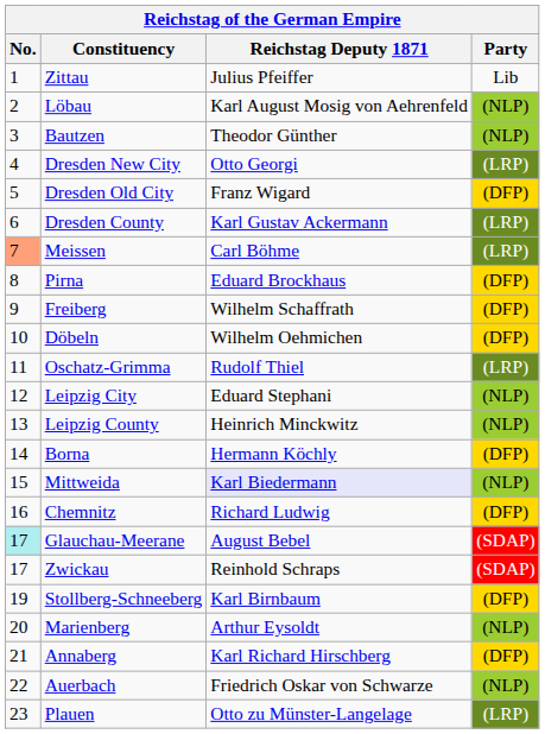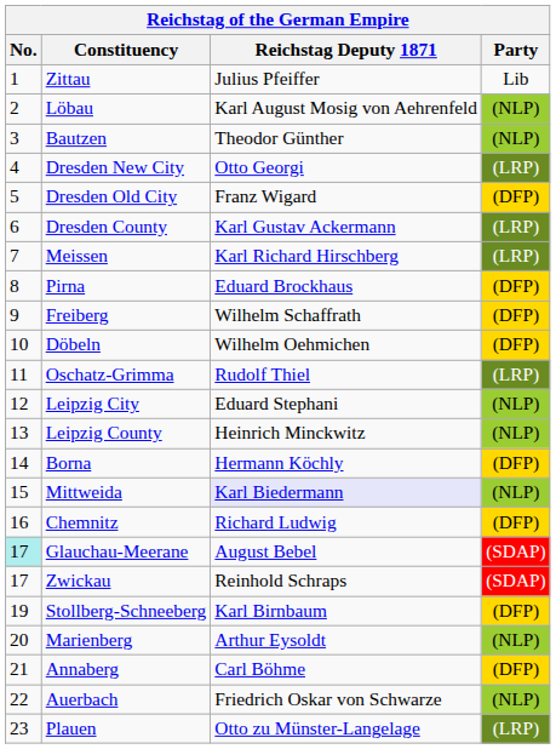 <table class="wikitable">
 <tr>
 <th colspan="4"><a href='#'>Reichstag of the German Empire</a></th>
 </tr>
 <tr>
 <th>No.</th>
 <th>Constituency</th>
 <th>Reichstag Deputy <a href='#'>1871</a></th>
 <th>Party</th>
 </tr>
 <tr>
 <td>1</td>
 <td><a href='#'>Zittau</a></td>
 <td>Julius Pfeiffer</td>
 <td align="center">Lib</td>
 </tr>
 <tr>
 <td>2</td>
 <td><a href='#'>Löbau</a></td>
 <td>Karl August Mosig von Aehrenfeld</td>
 <td style="background-color:#9ACD32; width:20px" align="center">(NLP)</td>
 </tr>
 <tr>
 <td>3</td>
 <td><a href='#'>Bautzen</a></td>
 <td>Theodor Günther</td>
 <td style="background-color:#9ACD32; width:20px" align="center">(NLP)</td>
 </tr>
 <tr>
 <td>4</td>
 <td><a href='#'>Dresden New City</a></td>
 <td><a href='#'>Otto Georgi</a></td>
 <td style="background-color:#698B22; width:20px; color:white" align="center">(LRP)</td>
 </tr>
 <tr>
 <td>5</td>
 <td><a href='#'>Dresden Old City</a></td>
 <td>Franz Wigard</td>
 <td style="background-color:#FFD800; width:20px" align="center">(DFP)</td>
 </tr>
 <tr>
 <td>6</td>
 <td><a href='#'>Dresden County</a></td>
 <td><a href='#'>Karl Gustav Ackermann</a></td>
 <td style="background-color:#698B22; width:20px; color:white" align="center">(LRP)</td>
 </tr>
 <tr>
-<td style="background: lightsalmon;">7</td>
+<td>7</td>
 <td><a href='#'>Meissen</a></td>
-<td><a href='#'>Carl Böhme</a></td>
+<td><a href='#'>Karl Richard Hirschberg</a></td>
 <td style="background-color:#698B22; width:20px; color:white" align="center">(LRP)</td>
 </tr>
 <tr>
 <td>8</td>
 <td><a href='#'>Pirna</a></td>
 <td><a href='#'>Eduard Brockhaus</a></td>
 <td style="background-color:#FFD800; width:20px" align="center">(DFP)</td>
 </tr>
 <tr>
 <td>9</td>
 <td><a href='#'>Freiberg</a></td>
 <td>Wilhelm Schaffrath</td>
 <td style="background-color:#FFD800; width:20px" align="center">(DFP)</td>
 </tr>
 <tr>
 <td>10</td>
 <td><a href='#'>Döbeln</a></td>
 <td>Wilhelm Oehmichen</td>
 <td style="background-color:#FFD800; width:20px" align="center">(DFP)</td>
 </tr>
 <tr>
 <td>11</td>
 <td><a href='#'>Oschatz-Grimma</a></td>
 <td><a href='#'>Rudolf Thiel</a></td>
 <td style="background-color:#698B22; width:20px; color:white" align="center">(LRP)</td>
 </tr>
 <tr>
 <td>12</td>
 <td><a href='#'>Leipzig City</a></td>
 <td>Eduard Stephani</td>
 <td style="background-color:#9ACD32; width:20px" align="center">(NLP)</td>
 </tr>
 <tr>
 <td>13</td>
 <td><a href='#'>Leipzig County</a></td>
 <td>Heinrich Minckwitz</td>
 <td style="background-color:#9ACD32; width:20px" align="center">(NLP)</td>
 </tr>
 <tr>
 <td>14</td>
 <td><a href='#'>Borna</a></td>
 <td><a href='#'>Hermann Köchly</a></td>
 <td style="background-color:#FFD800; width:20px" align="center">(DFP)</td>
 </tr>
 <tr>
 <td>15</td>
 <td><a href='#'>Mittweida</a></td>
 <td style="background: lavender;"><a href='#'>Karl Biedermann</a></td>
 <td style="background-color:#9ACD32; width:20px" align="center">(NLP)</td>
 </tr>
 <tr>
 <td>16</td>
 <td><a href='#'>Chemnitz</a></td>
 <td><a href='#'>Richard Ludwig</a></td>
 <td style="background-color:#FFD800; width:20px" align="center">(DFP)</td>
 </tr>
 <tr>
 <td style="background: paleturquoise;">17</td>
 <td><a href='#'>Glauchau-Meerane</a></td>
 <td><a href='#'>August Bebel</a></td>
 <td style="background-color:#FF0000; width:20px; color:white" align="center">(SDAP)</td>
 </tr>
 <tr>
 <td>17</td>
 <td><a href='#'>Zwickau</a></td>
 <td>Reinhold Schraps</td>
 <td style="background-color:#FF0000; width:20px; color:white" align="center">(SDAP)</td>
 </tr>
 <tr>
 <td>19</td>
 <td><a href='#'>Stollberg-Schneeberg</a></td>
 <td><a href='#'>Karl Birnbaum</a></td>
 <td style="background-color:#FFD800; width:20px" align="center">(DFP)</td>
 </tr>
 <tr>
 <td>20</td>
 <td><a href='#'>Marienberg</a></td>
 <td><a href='#'>Arthur Eysoldt</a></td>
 <td style="background-color:#9ACD32; width:20px" align="center">(NLP)</td>
 </tr>
 <tr>
 <td>21</td>
 <td><a href='#'>Annaberg</a></td>
-<td><a href='#'>Karl Richard Hirschberg</a></td>
+<td><a href='#'>Carl Böhme</a></td>
 <td style="background-color:#FFD800; width:20px" align="center">(DFP)</td>
 </tr>
 <tr>
 <td>22</td>
 <td><a href='#'>Auerbach</a></td>
 <td>Friedrich Oskar von Schwarze</td>
 <td style="background-color:#9ACD32; width:20px" align="center">(NLP)</td>
 </tr>
 <tr>
 <td>23</td>
 <td><a href='#'>Plauen</a></td>
 <td><a href='#'>Otto zu Münster-Langelage</a></td>
 <td style="background-color:#698B22; width:20px; color:white" align="center">(LRP)</td>
 </tr>
 </table>
